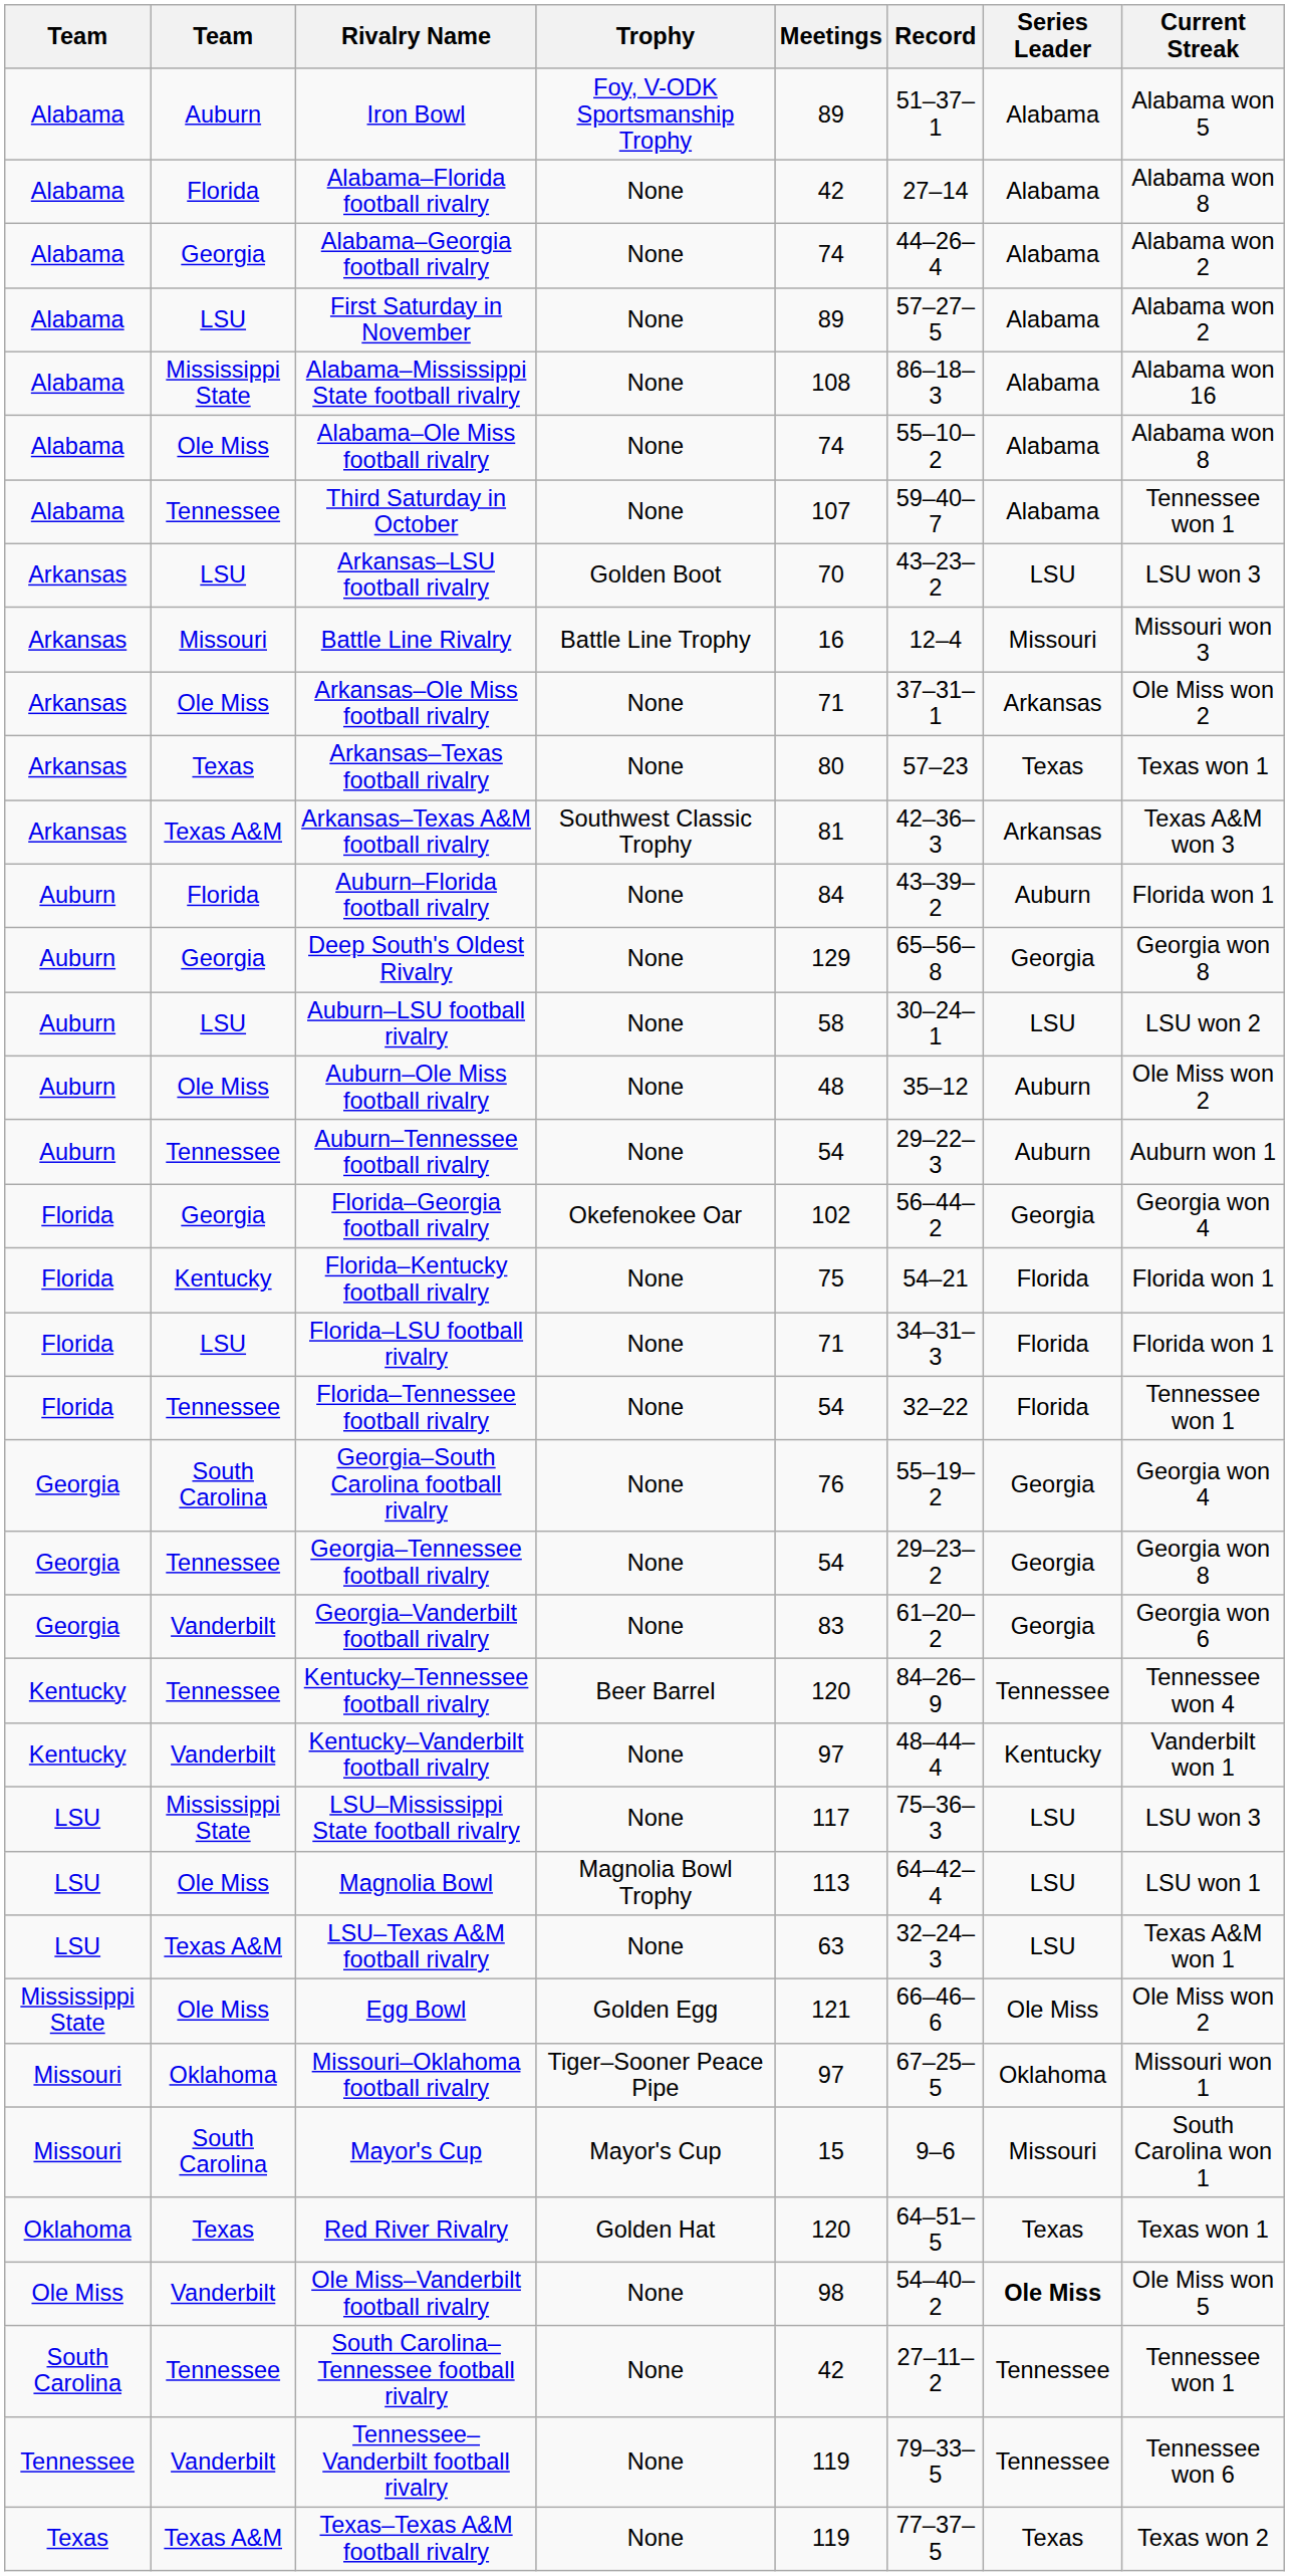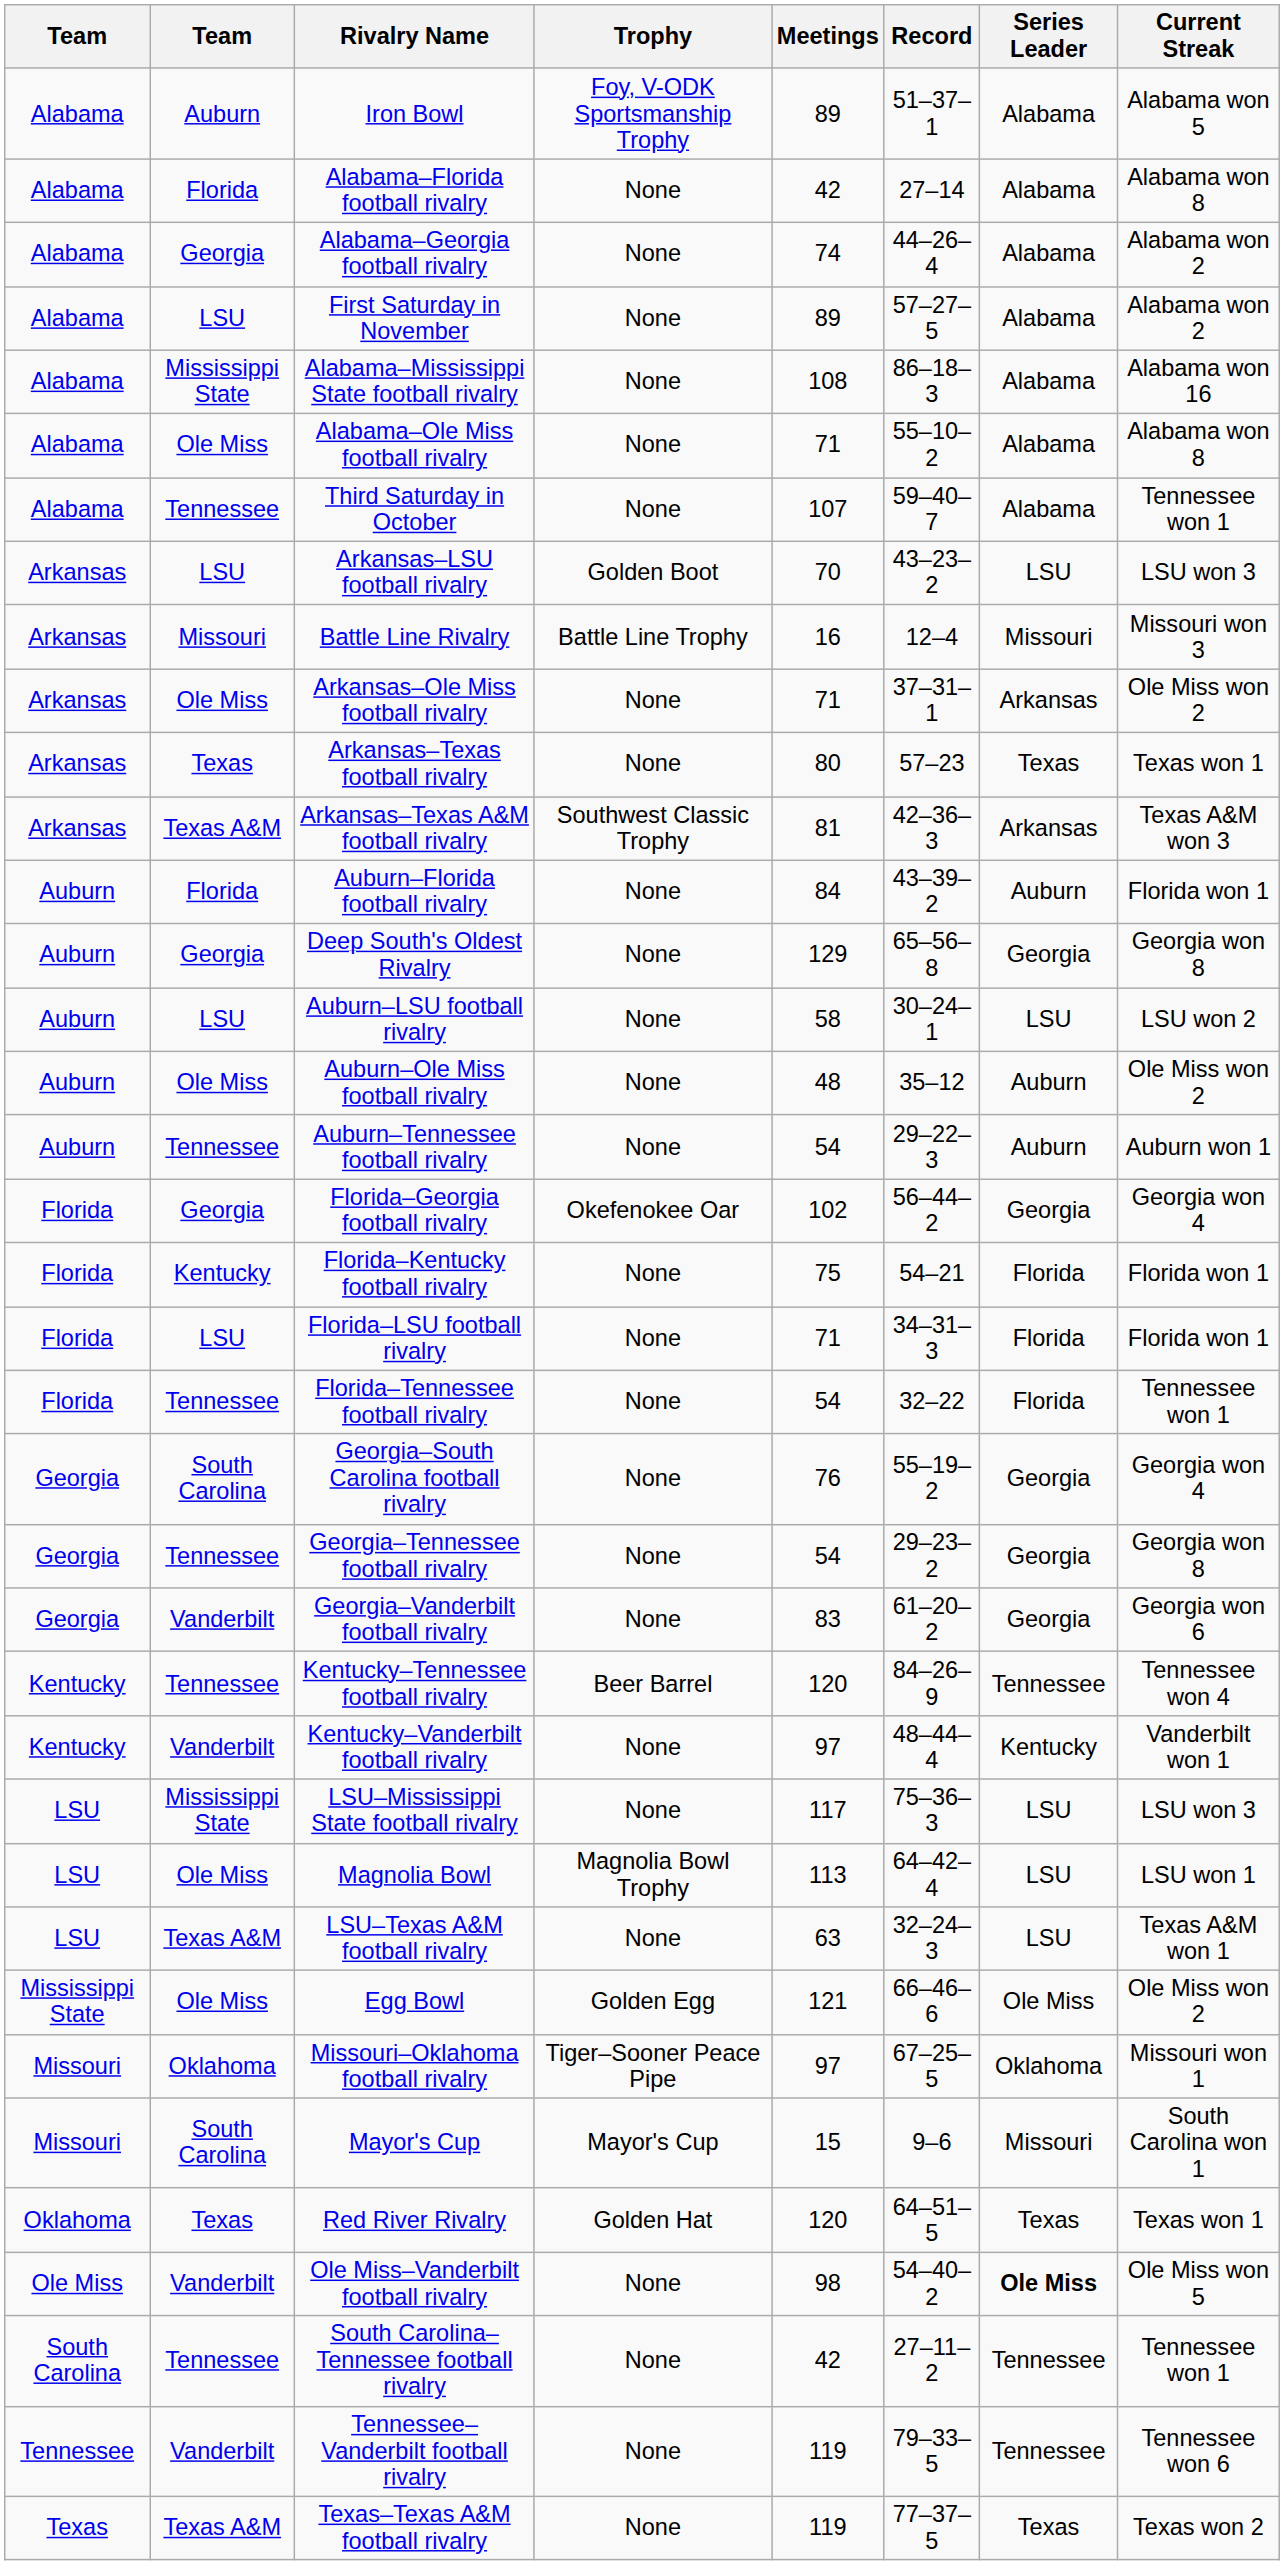 <table class="wikitable sortable" style="text-align: center;">
 <tr>
 <th scope="col">Team</th>
 <th scope="col">Team</th>
 <th scope="col">Rivalry Name</th>
 <th scope="col">Trophy</th>
 <th scope="col">Meetings</th>
 <th scope="col">Record</th>
 <th scope="col">Series Leader</th>
 <th scope="col">Current Streak</th>
 </tr>
 <tr>
 <td><a href='#'>Alabama</a></td>
 <td><a href='#'>Auburn</a></td>
 <td><a href='#'>Iron Bowl</a></td>
 <td><a href='#'>Foy, V-ODK Sportsmanship Trophy</a></td>
 <td>89</td>
 <td>51–37–1</td>
 <td>Alabama</td>
 <td>Alabama won 5</td>
 </tr>
 <tr>
 <td><a href='#'>Alabama</a></td>
 <td><a href='#'>Florida</a></td>
 <td><a href='#'>Alabama–Florida football rivalry</a></td>
 <td>None</td>
 <td>42</td>
 <td>27–14</td>
 <td>Alabama</td>
 <td>Alabama won 8</td>
 </tr>
 <tr>
 <td><a href='#'>Alabama</a></td>
 <td><a href='#'>Georgia</a></td>
 <td><a href='#'>Alabama–Georgia football rivalry</a></td>
 <td>None</td>
 <td>74</td>
 <td>44–26–4</td>
 <td>Alabama</td>
 <td>Alabama won 2</td>
 </tr>
 <tr>
 <td><a href='#'>Alabama</a></td>
 <td><a href='#'>LSU</a></td>
 <td><a href='#'>First Saturday in November</a></td>
 <td>None</td>
 <td>89</td>
 <td>57–27–5</td>
 <td>Alabama</td>
 <td>Alabama won 2</td>
 </tr>
 <tr>
 <td><a href='#'>Alabama</a></td>
 <td><a href='#'>Mississippi State</a></td>
 <td><a href='#'>Alabama–Mississippi State football rivalry</a></td>
 <td>None</td>
 <td>108</td>
 <td>86–18–3</td>
 <td>Alabama</td>
 <td>Alabama won 16</td>
 </tr>
 <tr>
 <td><a href='#'>Alabama</a></td>
 <td><a href='#'>Ole Miss</a></td>
 <td><a href='#'>Alabama–Ole Miss football rivalry</a></td>
 <td>None</td>
-<td>74</td>
+<td>71</td>
 <td>55–10–2</td>
 <td>Alabama</td>
 <td>Alabama won 8</td>
 </tr>
 <tr>
 <td><a href='#'>Alabama</a></td>
 <td><a href='#'>Tennessee</a></td>
 <td><a href='#'>Third Saturday in October</a></td>
 <td>None</td>
 <td>107</td>
 <td>59–40–7</td>
 <td>Alabama</td>
 <td>Tennessee won 1</td>
 </tr>
 <tr>
 <td><a href='#'>Arkansas</a></td>
 <td><a href='#'>LSU</a></td>
 <td><a href='#'>Arkansas–LSU football rivalry</a></td>
 <td>Golden Boot</td>
 <td>70</td>
 <td>43–23–2</td>
 <td>LSU</td>
 <td>LSU won 3</td>
 </tr>
 <tr>
 <td><a href='#'>Arkansas</a></td>
 <td><a href='#'>Missouri</a></td>
 <td><a href='#'>Battle Line Rivalry</a></td>
 <td>Battle Line Trophy</td>
 <td>16</td>
 <td>12–4</td>
 <td>Missouri</td>
 <td>Missouri won 3</td>
 </tr>
 <tr>
 <td><a href='#'>Arkansas</a></td>
 <td><a href='#'>Ole Miss</a></td>
 <td><a href='#'>Arkansas–Ole Miss football rivalry</a></td>
 <td>None</td>
 <td>71</td>
 <td>37–31–1</td>
 <td>Arkansas</td>
 <td>Ole Miss won 2</td>
 </tr>
 <tr>
 <td><a href='#'>Arkansas</a></td>
 <td><a href='#'>Texas</a></td>
 <td><a href='#'>Arkansas–Texas football rivalry</a></td>
 <td>None</td>
 <td>80</td>
 <td>57–23</td>
 <td>Texas</td>
 <td>Texas won 1</td>
 </tr>
 <tr>
 <td><a href='#'>Arkansas</a></td>
 <td><a href='#'>Texas A&M</a></td>
 <td><a href='#'>Arkansas–Texas A&M football rivalry</a></td>
 <td>Southwest Classic Trophy</td>
 <td>81</td>
 <td>42–36–3</td>
 <td>Arkansas</td>
 <td>Texas A&M won 3</td>
 </tr>
 <tr>
 <td><a href='#'>Auburn</a></td>
 <td><a href='#'>Florida</a></td>
 <td><a href='#'>Auburn–Florida football rivalry</a></td>
 <td>None</td>
 <td>84</td>
 <td>43–39–2</td>
 <td>Auburn</td>
 <td>Florida won 1</td>
 </tr>
 <tr>
 <td><a href='#'>Auburn</a></td>
 <td><a href='#'>Georgia</a></td>
 <td><a href='#'>Deep South's Oldest Rivalry</a></td>
 <td>None</td>
 <td>129</td>
 <td>65–56–8</td>
 <td>Georgia</td>
 <td>Georgia won 8</td>
 </tr>
 <tr>
 <td><a href='#'>Auburn</a></td>
 <td><a href='#'>LSU</a></td>
 <td><a href='#'>Auburn–LSU football rivalry</a></td>
 <td>None</td>
 <td>58</td>
 <td>30–24–1</td>
 <td>LSU</td>
 <td>LSU won 2</td>
 </tr>
 <tr>
 <td><a href='#'>Auburn</a></td>
 <td><a href='#'>Ole Miss</a></td>
 <td><a href='#'>Auburn–Ole Miss football rivalry</a></td>
 <td>None</td>
 <td>48</td>
 <td>35–12</td>
 <td>Auburn</td>
 <td>Ole Miss won 2</td>
 </tr>
 <tr>
 <td><a href='#'>Auburn</a></td>
 <td><a href='#'>Tennessee</a></td>
 <td><a href='#'>Auburn–Tennessee football rivalry</a></td>
 <td>None</td>
 <td>54</td>
 <td>29–22–3</td>
 <td>Auburn</td>
 <td>Auburn won 1</td>
 </tr>
 <tr>
 <td><a href='#'>Florida</a></td>
 <td><a href='#'>Georgia</a></td>
 <td><a href='#'>Florida–Georgia football rivalry</a></td>
 <td>Okefenokee Oar</td>
 <td>102</td>
 <td>56–44–2</td>
 <td>Georgia</td>
 <td>Georgia won 4</td>
 </tr>
 <tr>
 <td><a href='#'>Florida</a></td>
 <td><a href='#'>Kentucky</a></td>
 <td><a href='#'>Florida–Kentucky football rivalry</a></td>
 <td>None</td>
 <td>75</td>
 <td>54–21</td>
 <td>Florida</td>
 <td>Florida won 1</td>
 </tr>
 <tr>
 <td><a href='#'>Florida</a></td>
 <td><a href='#'>LSU</a></td>
 <td><a href='#'>Florida–LSU football rivalry</a></td>
 <td>None</td>
 <td>71</td>
 <td>34–31–3</td>
 <td>Florida</td>
 <td>Florida won 1</td>
 </tr>
 <tr>
 <td><a href='#'>Florida</a></td>
 <td><a href='#'>Tennessee</a></td>
 <td><a href='#'>Florida–Tennessee football rivalry</a></td>
 <td>None</td>
 <td>54</td>
 <td>32–22</td>
 <td>Florida</td>
 <td>Tennessee won 1</td>
 </tr>
 <tr>
 <td><a href='#'>Georgia</a></td>
 <td><a href='#'>South Carolina</a></td>
 <td><a href='#'>Georgia–South Carolina football rivalry</a></td>
 <td>None</td>
 <td>76</td>
 <td>55–19–2</td>
 <td>Georgia</td>
 <td>Georgia won 4</td>
 </tr>
 <tr>
 <td><a href='#'>Georgia</a></td>
 <td><a href='#'>Tennessee</a></td>
 <td><a href='#'>Georgia–Tennessee football rivalry</a></td>
 <td>None</td>
 <td>54</td>
 <td>29–23–2</td>
 <td>Georgia</td>
 <td>Georgia won 8</td>
 </tr>
 <tr>
 <td><a href='#'>Georgia</a></td>
 <td><a href='#'>Vanderbilt</a></td>
 <td><a href='#'>Georgia–Vanderbilt football rivalry</a></td>
 <td>None</td>
 <td>83</td>
 <td>61–20–2</td>
 <td>Georgia</td>
 <td>Georgia won 6</td>
 </tr>
 <tr>
 <td><a href='#'>Kentucky</a></td>
 <td><a href='#'>Tennessee</a></td>
 <td><a href='#'>Kentucky–Tennessee football rivalry</a></td>
 <td>Beer Barrel</td>
 <td>120</td>
 <td>84–26–9</td>
 <td>Tennessee</td>
 <td>Tennessee won 4</td>
 </tr>
 <tr>
 <td><a href='#'>Kentucky</a></td>
 <td><a href='#'>Vanderbilt</a></td>
 <td><a href='#'>Kentucky–Vanderbilt football rivalry</a></td>
 <td>None</td>
 <td>97</td>
 <td>48–44–4</td>
 <td>Kentucky</td>
 <td>Vanderbilt won 1</td>
 </tr>
 <tr>
 <td><a href='#'>LSU</a></td>
 <td><a href='#'>Mississippi State</a></td>
 <td><a href='#'>LSU–Mississippi State football rivalry</a></td>
 <td>None</td>
 <td>117</td>
 <td>75–36–3</td>
 <td>LSU</td>
 <td>LSU won 3</td>
 </tr>
 <tr>
 <td><a href='#'>LSU</a></td>
 <td><a href='#'>Ole Miss</a></td>
 <td><a href='#'>Magnolia Bowl</a></td>
 <td>Magnolia Bowl Trophy</td>
 <td>113</td>
 <td>64–42–4</td>
 <td>LSU</td>
 <td>LSU won 1</td>
 </tr>
 <tr>
 <td><a href='#'>LSU</a></td>
 <td><a href='#'>Texas A&M</a></td>
 <td><a href='#'>LSU–Texas A&M football rivalry</a></td>
 <td>None</td>
 <td>63</td>
 <td>32–24–3</td>
 <td>LSU</td>
 <td>Texas A&M won 1</td>
 </tr>
 <tr>
 <td><a href='#'>Mississippi State</a></td>
 <td><a href='#'>Ole Miss</a></td>
 <td><a href='#'>Egg Bowl</a></td>
 <td>Golden Egg</td>
 <td>121</td>
 <td>66–46–6</td>
 <td>Ole Miss</td>
 <td>Ole Miss won 2</td>
 </tr>
 <tr>
 <td><a href='#'>Missouri</a></td>
 <td><a href='#'>Oklahoma</a></td>
 <td><a href='#'>Missouri–Oklahoma football rivalry</a></td>
 <td>Tiger–Sooner Peace Pipe</td>
 <td>97</td>
 <td>67–25–5</td>
 <td>Oklahoma</td>
 <td>Missouri won 1</td>
 </tr>
 <tr>
 <td><a href='#'>Missouri</a></td>
 <td><a href='#'>South Carolina</a></td>
 <td><a href='#'>Mayor's Cup</a></td>
 <td>Mayor's Cup</td>
 <td>15</td>
 <td>9–6</td>
 <td>Missouri</td>
 <td>South Carolina won 1</td>
 </tr>
 <tr>
 <td><a href='#'>Oklahoma</a></td>
 <td><a href='#'>Texas</a></td>
 <td><a href='#'>Red River Rivalry</a></td>
 <td>Golden Hat</td>
 <td>120</td>
 <td>64–51–5</td>
 <td>Texas</td>
 <td>Texas won 1</td>
 </tr>
 <tr>
 <td><a href='#'>Ole Miss</a></td>
 <td><a href='#'>Vanderbilt</a></td>
 <td><a href='#'>Ole Miss–Vanderbilt football rivalry</a></td>
 <td>None</td>
 <td>98</td>
 <td>54–40–2</td>
 <td><strong>Ole Miss</strong></td>
 <td>Ole Miss won 5</td>
 </tr>
 <tr>
 <td><a href='#'>South Carolina</a></td>
 <td><a href='#'>Tennessee</a></td>
 <td><a href='#'>South Carolina–Tennessee football rivalry</a></td>
 <td>None</td>
 <td>42</td>
 <td>27–11–2</td>
 <td>Tennessee</td>
 <td>Tennessee won 1</td>
 </tr>
 <tr>
 <td><a href='#'>Tennessee</a></td>
 <td><a href='#'>Vanderbilt</a></td>
 <td><a href='#'>Tennessee–Vanderbilt football rivalry</a></td>
 <td>None</td>
 <td>119</td>
 <td>79–33–5</td>
 <td>Tennessee</td>
 <td>Tennessee won 6</td>
 </tr>
 <tr>
 <td><a href='#'>Texas</a></td>
 <td><a href='#'>Texas A&M</a></td>
 <td><a href='#'>Texas–Texas A&M football rivalry</a></td>
 <td>None</td>
 <td>119</td>
 <td>77–37–5</td>
 <td>Texas</td>
 <td>Texas won 2</td>
 </tr>
 </table>
